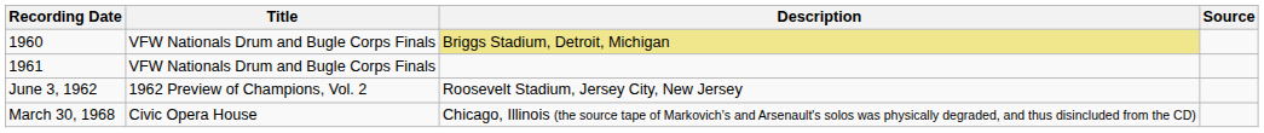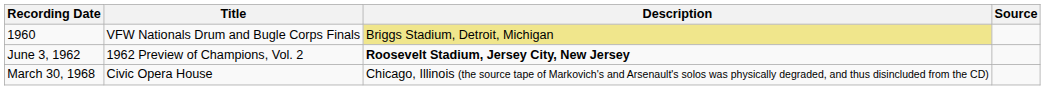 <table class="wikitable sortable">
 <tr>
 <th>Recording Date</th>
 <th>Title</th>
 <th>Description</th>
 <th class="unsortable">Source</th>
 </tr>
 <tr>
 <td>1960</td>
 <td>VFW Nationals Drum and Bugle Corps Finals</td>
 <td style="background: khaki;">Briggs Stadium, Detroit, Michigan</td>
 <td></td>
 </tr>
 <tr>
-<td>1961</td>
-<td>VFW Nationals Drum and Bugle Corps Finals</td>
-<td></td>
-<td></td>
-</tr>
-<tr>
 <td>June 3, 1962</td>
 <td>1962 Preview of Champions, Vol. 2</td>
-<td>Roosevelt Stadium, Jersey City, New Jersey</td>
+<td><strong>Roosevelt Stadium, Jersey City, New Jersey</strong></td>
 <td></td>
 </tr>
 <tr>
 <td>March 30, 1968</td>
 <td>Civic Opera House</td>
 <td>Chicago, Illinois <small>(the source tape of Markovich's and Arsenault's solos was physically degraded, and thus disincluded from the CD)</small></td>
 <td></td>
 </tr>
 </table>
